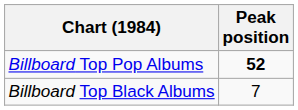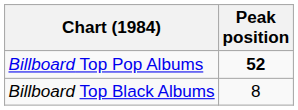 <table class="wikitable">
 <tr>
 <th>Chart (1984)</th>
 <th>Peak<br>position</th>
 </tr>
 <tr>
 <td><a href='#'><em>Billboard</em> Top Pop Albums</a></td>
 <td align=center><strong>52</strong></td>
 </tr>
 <tr>
 <td><em>Billboard</em> <a href='#'>Top Black Albums</a></td>
-<td align=center>7</td>
+<td align=center>8</td>
 </tr>
 </table>
